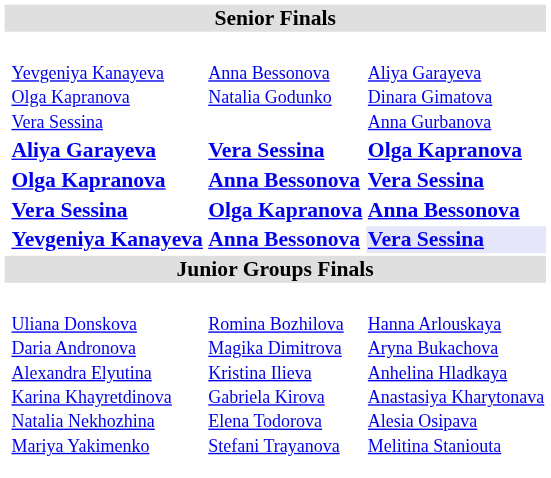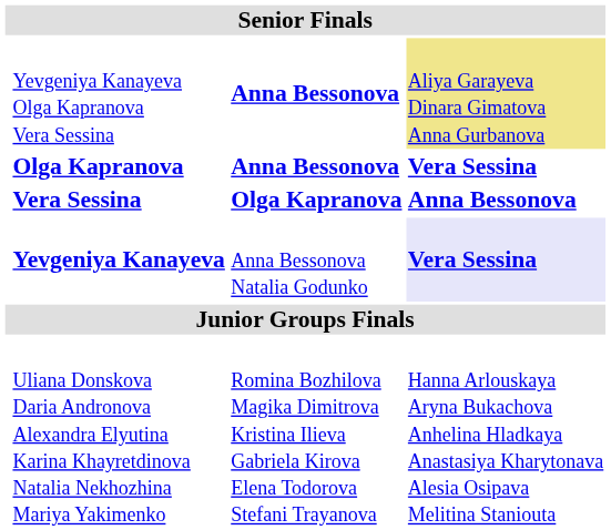 <table>
 <tr bgcolor="DFDFDF">
 <td colspan="4" align="center"><strong>Senior Finals</strong></td>
 </tr>
 <tr>
 <th scope=row style="text-align:left"><br></th>
 <td valign="top"><strong></strong><br><small><a href='#'>Yevgeniya Kanayeva</a><br><a href='#'>Olga Kapranova</a><br><a href='#'>Vera Sessina</a></small></td>
-<td valign="top"><strong></strong><br><small><a href='#'>Anna Bessonova</a><br><a href='#'>Natalia Godunko</a></small></td>
-<td valign="top"><strong></strong><br><small><a href='#'>Aliya Garayeva</a><br><a href='#'>Dinara Gimatova</a><br><a href='#'>Anna Gurbanova</a></small></td>
-</tr>
-<tr>
-<th scope=row style="text-align:left"><br></th>
-<td><strong><a href='#'>Aliya Garayeva</a> </strong><br><small></small></td>
-<td><strong><a href='#'>Vera Sessina</a></strong><br><small></small></td>
-<td><strong><a href='#'>Olga Kapranova</a></strong><br><small></small></td>
+<td><strong><a href='#'>Anna Bessonova</a></strong><br><small></small></td>
+<td valign="top" style="background: khaki;"><strong></strong><br><small><a href='#'>Aliya Garayeva</a><br><a href='#'>Dinara Gimatova</a><br><a href='#'>Anna Gurbanova</a></small></td>
 </tr>
 <tr>
 <th scope=row style="text-align:left"><br></th>
 <td><strong><a href='#'>Olga Kapranova</a></strong><br><small></small></td>
 <td><strong><a href='#'>Anna Bessonova</a></strong><br><small></small></td>
 <td><strong><a href='#'>Vera Sessina</a></strong><br><small></small></td>
 </tr>
 <tr>
 <th scope=row style="text-align:left"><br></th>
 <td><strong><a href='#'>Vera Sessina</a></strong><br><small></small></td>
 <td><strong><a href='#'>Olga Kapranova</a></strong><br><small></small></td>
 <td><strong><a href='#'>Anna Bessonova</a></strong><br><small></small></td>
 </tr>
 <tr>
 <th scope=row style="text-align:left"><br></th>
 <td><strong><a href='#'>Yevgeniya Kanayeva</a> </strong><br><small></small></td>
-<td><strong><a href='#'>Anna Bessonova</a></strong><br><small></small></td>
+<td valign="top"><strong></strong><br><small><a href='#'>Anna Bessonova</a><br><a href='#'>Natalia Godunko</a></small></td>
 <td style="background: lavender;"><strong><a href='#'>Vera Sessina</a></strong><br><small></small></td>
 </tr>
 <tr bgcolor="DFDFDF">
 <td colspan="4" align="center"><strong>Junior Groups Finals</strong></td>
 </tr>
 <tr>
 <th scope=row style="text-align:left"><br></th>
 <td><strong></strong><br><small><a href='#'>Uliana Donskova</a><br><a href='#'>Daria Andronova</a><br><a href='#'>Alexandra Elyutina</a><br><a href='#'>Karina Khayretdinova</a><br><a href='#'>Natalia Nekhozhina</a><br><a href='#'>Mariya Yakimenko</a></small></td>
 <td><strong></strong><br><small><a href='#'>Romina Bozhilova</a><br><a href='#'>Magika Dimitrova</a><br><a href='#'>Kristina Ilieva</a><br><a href='#'>Gabriela Kirova</a><br><a href='#'>Elena Todorova</a><br><a href='#'>Stefani Trayanova</a></small></td>
 <td><strong></strong><br><small><a href='#'>Hanna Arlouskaya</a><br><a href='#'>Aryna Bukachova</a><br><a href='#'>Anhelina Hladkaya</a><br><a href='#'>Anastasiya Kharytonava</a><br><a href='#'>Alesia Osipava</a><br><a href='#'>Melitina Staniouta</a></small></td>
 </tr>
 </table>
